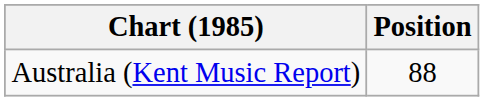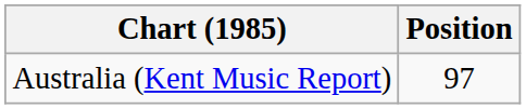 <table class="wikitable sortable">
 <tr>
 <th>Chart (1985)</th>
 <th>Position</th>
 </tr>
 <tr>
 <td>Australia (<a href='#'>Kent Music Report</a>)</td>
-<td align="center">88</td>
+<td align="center">97</td>
 </tr>
 </table>
